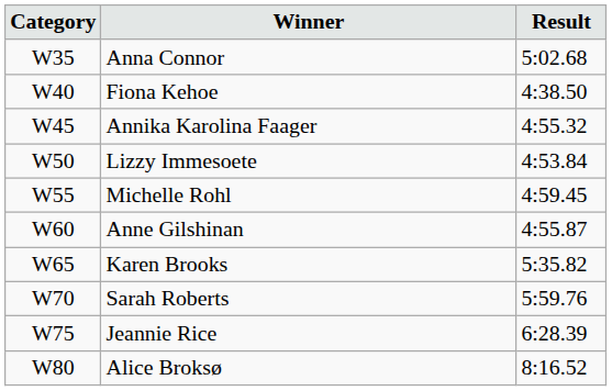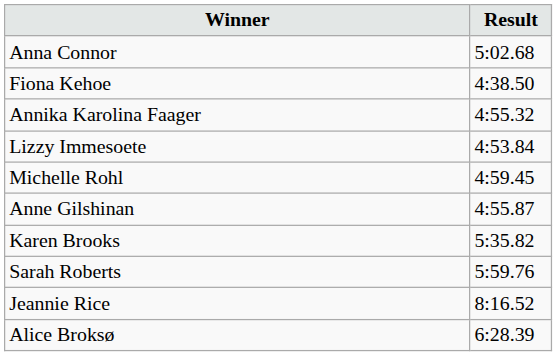 <table class="wikitable" width=35%>
 <tr>
-<td width=15% align="center" bgcolor=#E3E7E6><strong>Category</strong></td>
 <td align="center" bgcolor=#E3E7E6> <strong>Winner</strong></td>
 <td width=15% align="center" bgcolor=#E3E7E6><strong>Result</strong></td>
 </tr>
 <tr>
-<td align="center">W35</td>
 <td> Anna Connor</td>
 <td>5:02.68</td>
 </tr>
 <tr>
-<td align="center">W40</td>
 <td> Fiona Kehoe</td>
 <td>4:38.50</td>
 </tr>
 <tr>
-<td align="center">W45</td>
 <td> Annika Karolina Faager</td>
 <td>4:55.32</td>
 </tr>
 <tr>
-<td align="center">W50</td>
 <td> Lizzy Immesoete</td>
 <td>4:53.84</td>
 </tr>
 <tr>
-<td align="center">W55</td>
 <td> Michelle Rohl</td>
 <td>4:59.45</td>
 </tr>
 <tr>
-<td align="center">W60</td>
 <td> Anne Gilshinan</td>
 <td>4:55.87</td>
 </tr>
 <tr>
-<td align="center">W65</td>
 <td> Karen Brooks</td>
 <td>5:35.82</td>
 </tr>
 <tr>
-<td align="center">W70</td>
 <td> Sarah Roberts</td>
 <td>5:59.76</td>
 </tr>
 <tr>
-<td align="center">W75</td>
 <td> Jeannie Rice</td>
+<td>8:16.52</td>
+</tr>
+<tr>
+<td> Alice Broksø</td>
 <td>6:28.39</td>
 </tr>
-<tr>
-<td align="center">W80</td>
-<td> Alice Broksø</td>
-<td>8:16.52</td>
-</tr>
 </table>
